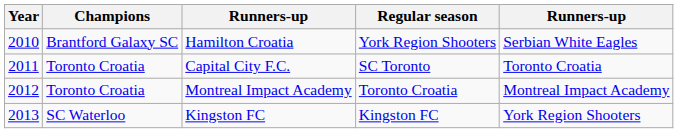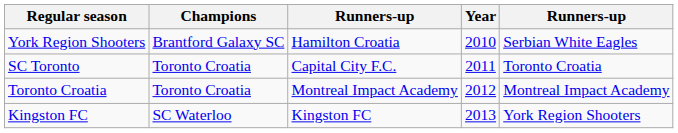 <table class="wikitable">
 <tr>
-<th>Year</th>
+<th>Regular season</th>
 <th>Champions</th>
 <th>Runners-up</th>
-<th>Regular season</th>
+<th>Year</th>
 <th>Runners-up</th>
 </tr>
 <tr>
-<td align=center><a href='#'>2010</a></td>
+<td><a href='#'>York Region Shooters</a></td>
 <td><a href='#'>Brantford Galaxy SC</a></td>
 <td><a href='#'>Hamilton Croatia</a></td>
-<td><a href='#'>York Region Shooters</a></td>
+<td align=center><a href='#'>2010</a></td>
 <td><a href='#'>Serbian White Eagles</a></td>
 </tr>
 <tr>
-<td align=center><a href='#'>2011</a></td>
+<td><a href='#'>SC Toronto</a></td>
 <td><a href='#'>Toronto Croatia</a></td>
 <td><a href='#'>Capital City F.C.</a></td>
-<td><a href='#'>SC Toronto</a></td>
+<td align=center><a href='#'>2011</a></td>
 <td><a href='#'>Toronto Croatia</a></td>
 </tr>
 <tr>
-<td align=center><a href='#'>2012</a></td>
+<td><a href='#'>Toronto Croatia</a></td>
 <td><a href='#'>Toronto Croatia</a></td>
 <td><a href='#'>Montreal Impact Academy</a></td>
-<td><a href='#'>Toronto Croatia</a></td>
+<td align=center><a href='#'>2012</a></td>
 <td><a href='#'>Montreal Impact Academy</a></td>
 </tr>
 <tr>
-<td align=center><a href='#'>2013</a></td>
+<td><a href='#'>Kingston FC</a></td>
 <td><a href='#'>SC Waterloo</a></td>
 <td><a href='#'>Kingston FC</a></td>
-<td><a href='#'>Kingston FC</a></td>
+<td align=center><a href='#'>2013</a></td>
 <td><a href='#'>York Region Shooters</a></td>
 </tr>
 </table>
